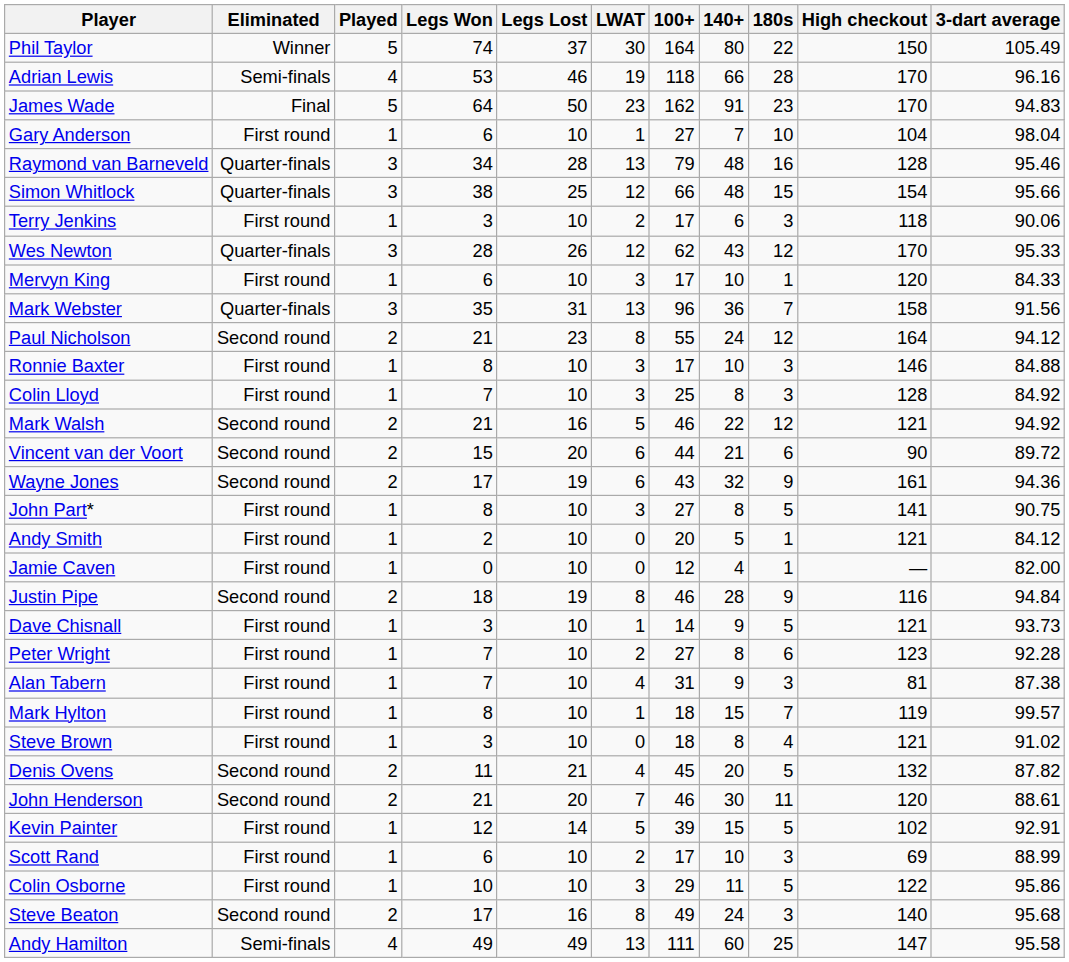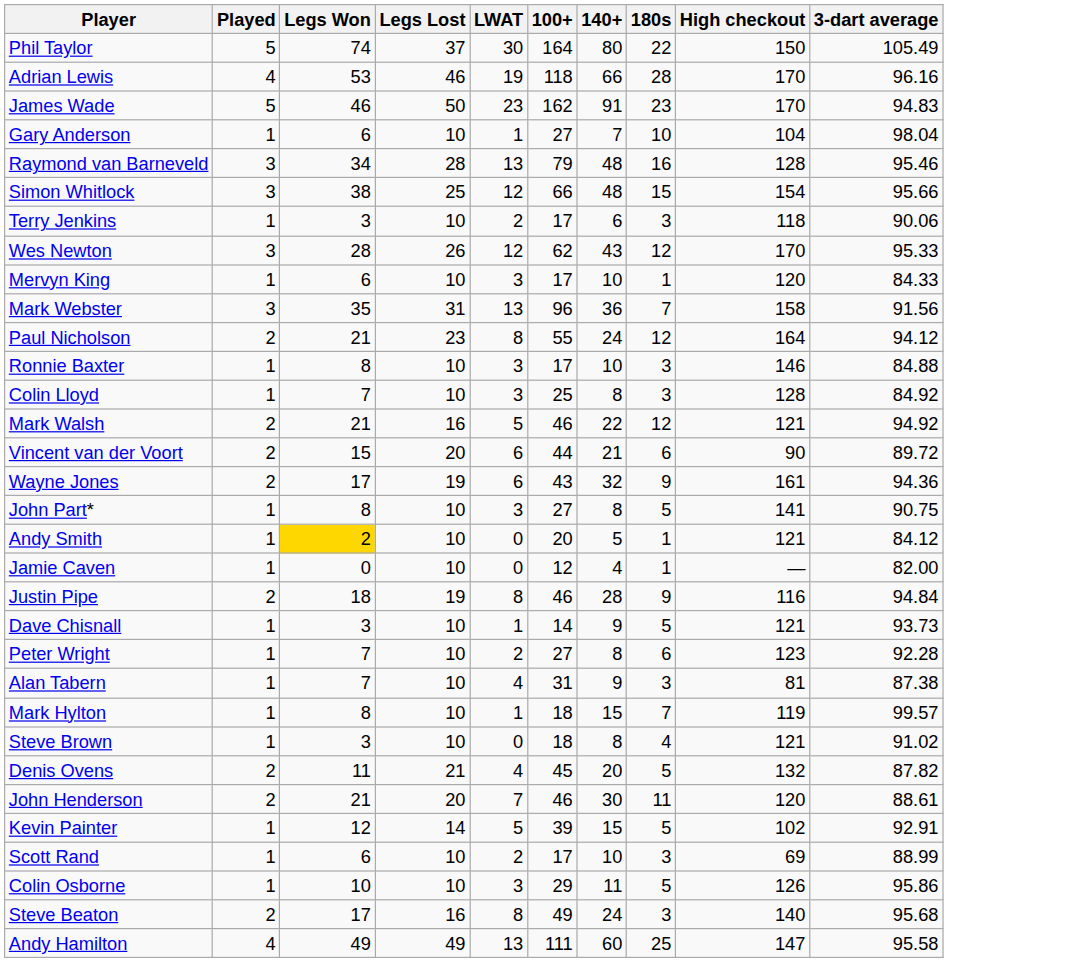 <table class="wikitable sortable" style="font-size: 95%; text-align: right">
 <tr>
 <th>Player</th>
-<th>Eliminated</th>
 <th>Played</th>
 <th>Legs Won</th>
 <th>Legs Lost</th>
 <th>LWAT</th>
 <th>100+</th>
 <th>140+</th>
 <th>180s</th>
 <th>High checkout</th>
 <th>3-dart average</th>
 </tr>
 <tr>
 <td align="left"> <a href='#'>Phil Taylor</a></td>
-<td>Winner</td>
 <td>5</td>
 <td>74</td>
 <td>37</td>
 <td>30</td>
 <td>164</td>
 <td>80</td>
 <td>22</td>
 <td>150</td>
 <td>105.49</td>
 </tr>
 <tr>
 <td align="left"> <a href='#'>Adrian Lewis</a></td>
-<td>Semi-finals</td>
 <td>4</td>
 <td>53</td>
 <td>46</td>
 <td>19</td>
 <td>118</td>
 <td>66</td>
 <td>28</td>
 <td>170</td>
 <td>96.16</td>
 </tr>
 <tr>
 <td align="left"> <a href='#'>James Wade</a></td>
-<td>Final</td>
 <td>5</td>
-<td>64</td>
+<td>46</td>
 <td>50</td>
 <td>23</td>
 <td>162</td>
 <td>91</td>
 <td>23</td>
 <td>170</td>
 <td>94.83</td>
 </tr>
 <tr>
 <td align="left"> <a href='#'>Gary Anderson</a></td>
-<td>First round</td>
 <td>1</td>
 <td>6</td>
 <td>10</td>
 <td>1</td>
 <td>27</td>
 <td>7</td>
 <td>10</td>
 <td>104</td>
 <td>98.04</td>
 </tr>
 <tr>
 <td align="left"> <a href='#'>Raymond van Barneveld</a></td>
-<td>Quarter-finals</td>
 <td>3</td>
 <td>34</td>
 <td>28</td>
 <td>13</td>
 <td>79</td>
 <td>48</td>
 <td>16</td>
 <td>128</td>
 <td>95.46</td>
 </tr>
 <tr>
 <td align="left"> <a href='#'>Simon Whitlock</a></td>
-<td>Quarter-finals</td>
 <td>3</td>
 <td>38</td>
 <td>25</td>
 <td>12</td>
 <td>66</td>
 <td>48</td>
 <td>15</td>
 <td>154</td>
 <td>95.66</td>
 </tr>
 <tr>
 <td align="left"> <a href='#'>Terry Jenkins</a></td>
-<td>First round</td>
 <td>1</td>
 <td>3</td>
 <td>10</td>
 <td>2</td>
 <td>17</td>
 <td>6</td>
 <td>3</td>
 <td>118</td>
 <td>90.06</td>
 </tr>
 <tr>
 <td align="left"> <a href='#'>Wes Newton</a></td>
-<td>Quarter-finals</td>
 <td>3</td>
 <td>28</td>
 <td>26</td>
 <td>12</td>
 <td>62</td>
 <td>43</td>
 <td>12</td>
 <td>170</td>
 <td>95.33</td>
 </tr>
 <tr>
 <td align="left"> <a href='#'>Mervyn King</a></td>
-<td>First round</td>
 <td>1</td>
 <td>6</td>
 <td>10</td>
 <td>3</td>
 <td>17</td>
 <td>10</td>
 <td>1</td>
 <td>120</td>
 <td>84.33</td>
 </tr>
 <tr>
 <td align="left"> <a href='#'>Mark Webster</a></td>
-<td>Quarter-finals</td>
 <td>3</td>
 <td>35</td>
 <td>31</td>
 <td>13</td>
 <td>96</td>
 <td>36</td>
 <td>7</td>
 <td>158</td>
 <td>91.56</td>
 </tr>
 <tr>
 <td align="left"> <a href='#'>Paul Nicholson</a></td>
-<td>Second round</td>
 <td>2</td>
 <td>21</td>
 <td>23</td>
 <td>8</td>
 <td>55</td>
 <td>24</td>
 <td>12</td>
 <td>164</td>
 <td>94.12</td>
 </tr>
 <tr>
 <td align="left"> <a href='#'>Ronnie Baxter</a></td>
-<td>First round</td>
 <td>1</td>
 <td>8</td>
 <td>10</td>
 <td>3</td>
 <td>17</td>
 <td>10</td>
 <td>3</td>
 <td>146</td>
 <td>84.88</td>
 </tr>
 <tr>
 <td align="left"> <a href='#'>Colin Lloyd</a></td>
-<td>First round</td>
 <td>1</td>
 <td>7</td>
 <td>10</td>
 <td>3</td>
 <td>25</td>
 <td>8</td>
 <td>3</td>
 <td>128</td>
 <td>84.92</td>
 </tr>
 <tr>
 <td align="left"> <a href='#'>Mark Walsh</a></td>
-<td>Second round</td>
 <td>2</td>
 <td>21</td>
 <td>16</td>
 <td>5</td>
 <td>46</td>
 <td>22</td>
 <td>12</td>
 <td>121</td>
 <td>94.92</td>
 </tr>
 <tr>
 <td align="left"> <a href='#'>Vincent van der Voort</a></td>
-<td>Second round</td>
 <td>2</td>
 <td>15</td>
 <td>20</td>
 <td>6</td>
 <td>44</td>
 <td>21</td>
 <td>6</td>
 <td>90</td>
 <td>89.72</td>
 </tr>
 <tr>
 <td align="left"> <a href='#'>Wayne Jones</a></td>
-<td>Second round</td>
 <td>2</td>
 <td>17</td>
 <td>19</td>
 <td>6</td>
 <td>43</td>
 <td>32</td>
 <td>9</td>
 <td>161</td>
 <td>94.36</td>
 </tr>
 <tr>
 <td align="left"> <a href='#'>John Part</a>*</td>
-<td>First round</td>
 <td>1</td>
 <td>8</td>
 <td>10</td>
 <td>3</td>
 <td>27</td>
 <td>8</td>
 <td>5</td>
 <td>141</td>
 <td>90.75</td>
 </tr>
 <tr>
 <td align="left"> <a href='#'>Andy Smith</a></td>
-<td>First round</td>
 <td>1</td>
-<td>2</td>
+<td style="background: gold;">2</td>
 <td>10</td>
 <td>0</td>
 <td>20</td>
 <td>5</td>
 <td>1</td>
 <td>121</td>
 <td>84.12</td>
 </tr>
 <tr>
 <td align="left"> <a href='#'>Jamie Caven</a></td>
-<td>First round</td>
 <td>1</td>
 <td>0</td>
 <td>10</td>
 <td>0</td>
 <td>12</td>
 <td>4</td>
 <td>1</td>
 <td>—</td>
 <td>82.00</td>
 </tr>
 <tr>
 <td align="left"> <a href='#'>Justin Pipe</a></td>
-<td>Second round</td>
 <td>2</td>
 <td>18</td>
 <td>19</td>
 <td>8</td>
 <td>46</td>
 <td>28</td>
 <td>9</td>
 <td>116</td>
 <td>94.84</td>
 </tr>
 <tr>
 <td align="left"> <a href='#'>Dave Chisnall</a></td>
-<td>First round</td>
 <td>1</td>
 <td>3</td>
 <td>10</td>
 <td>1</td>
 <td>14</td>
 <td>9</td>
 <td>5</td>
 <td>121</td>
 <td>93.73</td>
 </tr>
 <tr>
 <td align="left"> <a href='#'>Peter Wright</a></td>
-<td>First round</td>
 <td>1</td>
 <td>7</td>
 <td>10</td>
 <td>2</td>
 <td>27</td>
 <td>8</td>
 <td>6</td>
 <td>123</td>
 <td>92.28</td>
 </tr>
 <tr>
 <td align="left"> <a href='#'>Alan Tabern</a></td>
-<td>First round</td>
 <td>1</td>
 <td>7</td>
 <td>10</td>
 <td>4</td>
 <td>31</td>
 <td>9</td>
 <td>3</td>
 <td>81</td>
 <td>87.38</td>
 </tr>
 <tr>
 <td align="left"> <a href='#'>Mark Hylton</a></td>
-<td>First round</td>
 <td>1</td>
 <td>8</td>
 <td>10</td>
 <td>1</td>
 <td>18</td>
 <td>15</td>
 <td>7</td>
 <td>119</td>
 <td>99.57</td>
 </tr>
 <tr>
 <td align="left"> <a href='#'>Steve Brown</a></td>
-<td>First round</td>
 <td>1</td>
 <td>3</td>
 <td>10</td>
 <td>0</td>
 <td>18</td>
 <td>8</td>
 <td>4</td>
 <td>121</td>
 <td>91.02</td>
 </tr>
 <tr>
 <td align="left"> <a href='#'>Denis Ovens</a></td>
-<td>Second round</td>
 <td>2</td>
 <td>11</td>
 <td>21</td>
 <td>4</td>
 <td>45</td>
 <td>20</td>
 <td>5</td>
 <td>132</td>
 <td>87.82</td>
 </tr>
 <tr>
 <td align="left"> <a href='#'>John Henderson</a></td>
-<td>Second round</td>
 <td>2</td>
 <td>21</td>
 <td>20</td>
 <td>7</td>
 <td>46</td>
 <td>30</td>
 <td>11</td>
 <td>120</td>
 <td>88.61</td>
 </tr>
 <tr>
 <td align="left"> <a href='#'>Kevin Painter</a></td>
-<td>First round</td>
 <td>1</td>
 <td>12</td>
 <td>14</td>
 <td>5</td>
 <td>39</td>
 <td>15</td>
 <td>5</td>
 <td>102</td>
 <td>92.91</td>
 </tr>
 <tr>
 <td align="left"> <a href='#'>Scott Rand</a></td>
-<td>First round</td>
 <td>1</td>
 <td>6</td>
 <td>10</td>
 <td>2</td>
 <td>17</td>
 <td>10</td>
 <td>3</td>
 <td>69</td>
 <td>88.99</td>
 </tr>
 <tr>
 <td align="left"> <a href='#'>Colin Osborne</a></td>
-<td>First round</td>
 <td>1</td>
 <td>10</td>
 <td>10</td>
 <td>3</td>
 <td>29</td>
 <td>11</td>
 <td>5</td>
-<td>122</td>
+<td>126</td>
 <td>95.86</td>
 </tr>
 <tr>
 <td align="left"> <a href='#'>Steve Beaton</a></td>
-<td>Second round</td>
 <td>2</td>
 <td>17</td>
 <td>16</td>
 <td>8</td>
 <td>49</td>
 <td>24</td>
 <td>3</td>
 <td>140</td>
 <td>95.68</td>
 </tr>
 <tr>
 <td align="left"> <a href='#'>Andy Hamilton</a></td>
-<td>Semi-finals</td>
 <td>4</td>
 <td>49</td>
 <td>49</td>
 <td>13</td>
 <td>111</td>
 <td>60</td>
 <td>25</td>
 <td>147</td>
 <td>95.58</td>
 </tr>
 </table>
